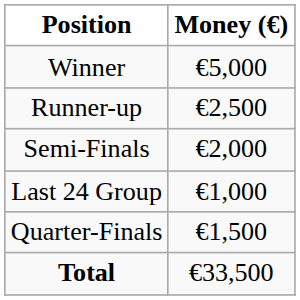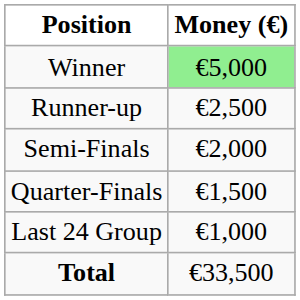 <table class="wikitable" style="text-align: center;">
 <tr>
 <th style="background:#ffffff; color:black;">Position</th>
 <th style="background:#ffffff; color:black;">Money (€)</th>
 </tr>
 <tr>
 <td>Winner</td>
-<td>€5,000</td>
+<td style="background: lightgreen;">€5,000</td>
 </tr>
 <tr>
 <td>Runner-up</td>
 <td>€2,500</td>
 </tr>
 <tr>
 <td>Semi-Finals</td>
 <td>€2,000</td>
 </tr>
 <tr>
+<td>Quarter-Finals</td>
+<td>€1,500</td>
+</tr>
+<tr>
 <td>Last 24 Group</td>
 <td>€1,000</td>
-</tr>
-<tr>
-<td>Quarter-Finals</td>
-<td>€1,500</td>
 </tr>
 <tr>
 <td><strong>Total</strong></td>
 <td>€33,500</td>
 </tr>
 </table>
